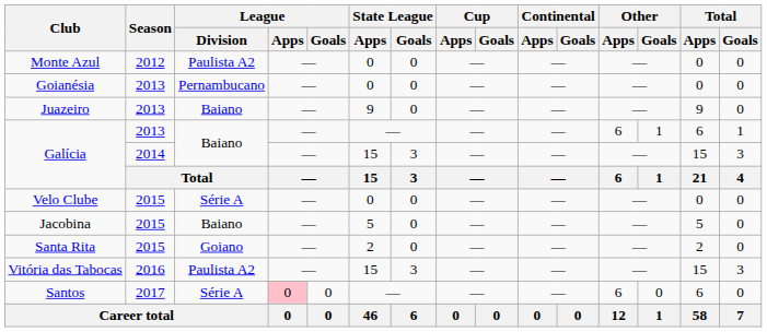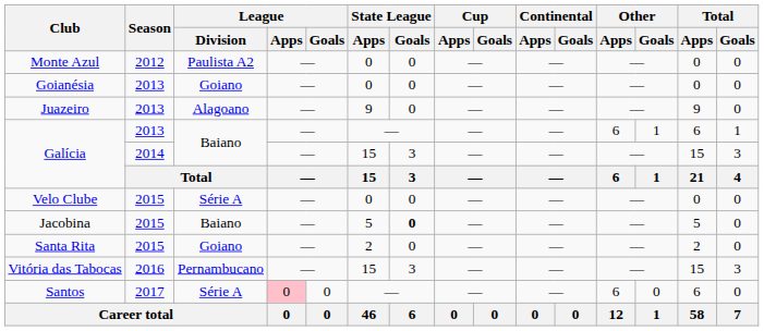 <table class="wikitable" style="text-align: center;">
 <tr>
 <th rowspan="2">Club</th>
 <th rowspan="2">Season</th>
 <th colspan="3">League</th>
 <th colspan="2">State League</th>
 <th colspan="2">Cup</th>
 <th colspan="2">Continental</th>
 <th colspan="2">Other</th>
 <th colspan="2">Total</th>
 </tr>
 <tr>
 <th>Division</th>
 <th>Apps</th>
 <th>Goals</th>
 <th>Apps</th>
 <th>Goals</th>
 <th>Apps</th>
 <th>Goals</th>
 <th>Apps</th>
 <th>Goals</th>
 <th>Apps</th>
 <th>Goals</th>
 <th>Apps</th>
 <th>Goals</th>
 </tr>
 <tr>
 <td valign="center"><a href='#'>Monte Azul</a></td>
 <td><a href='#'>2012</a></td>
 <td><a href='#'>Paulista A2</a></td>
 <td colspan="2">—</td>
 <td>0</td>
 <td>0</td>
 <td colspan="2">—</td>
 <td colspan="2">—</td>
 <td colspan="2">—</td>
 <td>0</td>
 <td>0</td>
 </tr>
 <tr>
 <td valign="center"><a href='#'>Goianésia</a></td>
 <td><a href='#'>2013</a></td>
-<td><a href='#'>Pernambucano</a></td>
+<td><a href='#'>Goiano</a></td>
 <td colspan="2">—</td>
 <td>0</td>
 <td>0</td>
 <td colspan="2">—</td>
 <td colspan="2">—</td>
 <td colspan="2">—</td>
 <td>0</td>
 <td>0</td>
 </tr>
 <tr>
 <td valign="center"><a href='#'>Juazeiro</a></td>
 <td><a href='#'>2013</a></td>
-<td><a href='#'>Baiano</a></td>
+<td><a href='#'>Alagoano</a></td>
 <td colspan="2">—</td>
 <td>9</td>
 <td>0</td>
 <td colspan="2">—</td>
 <td colspan="2">—</td>
 <td colspan="2">—</td>
 <td>9</td>
 <td>0</td>
 </tr>
 <tr>
 <td rowspan="3" valign="center"><a href='#'>Galícia</a></td>
 <td><a href='#'>2013</a></td>
 <td rowspan="2">Baiano</td>
 <td colspan="2">—</td>
 <td colspan="2">—</td>
 <td colspan="2">—</td>
 <td colspan="2">—</td>
 <td>6</td>
 <td>1</td>
 <td>6</td>
 <td>1</td>
 </tr>
 <tr>
 <td><a href='#'>2014</a></td>
 <td colspan="2">—</td>
 <td>15</td>
 <td>3</td>
 <td colspan="2">—</td>
 <td colspan="2">—</td>
 <td colspan="2">—</td>
 <td>15</td>
 <td>3</td>
 </tr>
 <tr>
 <th colspan="2">Total</th>
 <th colspan="2">—</th>
 <th>15</th>
 <th>3</th>
 <th colspan="2">—</th>
 <th colspan="2">—</th>
 <th>6</th>
 <th>1</th>
 <th>21</th>
 <th>4</th>
 </tr>
 <tr>
 <td valign="center"><a href='#'>Velo Clube</a></td>
 <td><a href='#'>2015</a></td>
 <td><a href='#'>Série A</a></td>
 <td colspan="2">—</td>
 <td>0</td>
 <td>0</td>
 <td colspan="2">—</td>
 <td colspan="2">—</td>
 <td colspan="2">—</td>
 <td>0</td>
 <td>0</td>
 </tr>
 <tr>
 <td valign="center">Jacobina</td>
 <td><a href='#'>2015</a></td>
 <td>Baiano</td>
 <td colspan="2">—</td>
 <td>5</td>
-<td>0</td>
+<td><strong>0</strong></td>
 <td colspan="2">—</td>
 <td colspan="2">—</td>
 <td colspan="2">—</td>
 <td>5</td>
 <td>0</td>
 </tr>
 <tr>
 <td valign="center"><a href='#'>Santa Rita</a></td>
 <td><a href='#'>2015</a></td>
 <td><a href='#'>Goiano</a></td>
 <td colspan="2">—</td>
 <td>2</td>
 <td>0</td>
 <td colspan="2">—</td>
 <td colspan="2">—</td>
 <td colspan="2">—</td>
 <td>2</td>
 <td>0</td>
 </tr>
 <tr>
 <td valign="center"><a href='#'>Vitória das Tabocas</a></td>
 <td><a href='#'>2016</a></td>
-<td><a href='#'>Paulista A2</a></td>
+<td><a href='#'>Pernambucano</a></td>
 <td colspan="2">—</td>
 <td>15</td>
 <td>3</td>
 <td colspan="2">—</td>
 <td colspan="2">—</td>
 <td colspan="2">—</td>
 <td>15</td>
 <td>3</td>
 </tr>
 <tr>
 <td valign="center"><a href='#'>Santos</a></td>
 <td><a href='#'>2017</a></td>
 <td><a href='#'>Série A</a></td>
 <td style="background: pink;">0</td>
 <td>0</td>
 <td colspan="2">—</td>
 <td colspan="2">—</td>
 <td colspan="2">—</td>
 <td>6</td>
 <td>0</td>
 <td>6</td>
 <td>0</td>
 </tr>
 <tr>
 <th colspan="3"><strong>Career total</strong></th>
 <th>0</th>
 <th>0</th>
 <th>46</th>
 <th>6</th>
 <th>0</th>
 <th>0</th>
 <th>0</th>
 <th>0</th>
 <th>12</th>
 <th>1</th>
 <th>58</th>
 <th>7</th>
 </tr>
 </table>
